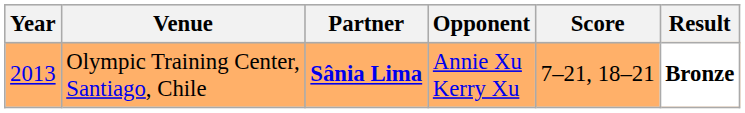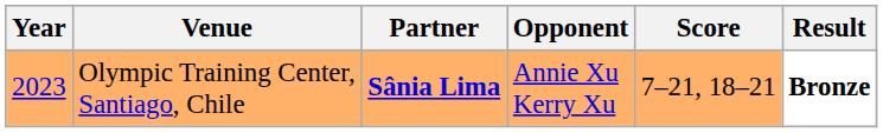 <table class="sortable wikitable" style="font-size: 90%;">
 <tr>
 <th>Year</th>
 <th>Venue</th>
 <th>Partner</th>
 <th>Opponent</th>
 <th>Score</th>
 <th>Result</th>
 </tr>
 <tr style="background:#FFB069">
-<td align="center"><a href='#'>2013</a></td>
+<td align="center"><a href='#'>2023</a></td>
 <td align="left">Olympic Training Center,<br><a href='#'>Santiago</a>, Chile</td>
 <td align="left"><strong> <a href='#'>Sânia Lima</a></strong></td>
 <td align="left"> <a href='#'>Annie Xu</a><br> <a href='#'>Kerry Xu</a></td>
 <td align="left">7–21, 18–21</td>
 <td style="text-align:left; background:white"> <strong>Bronze</strong></td>
 </tr>
 </table>
